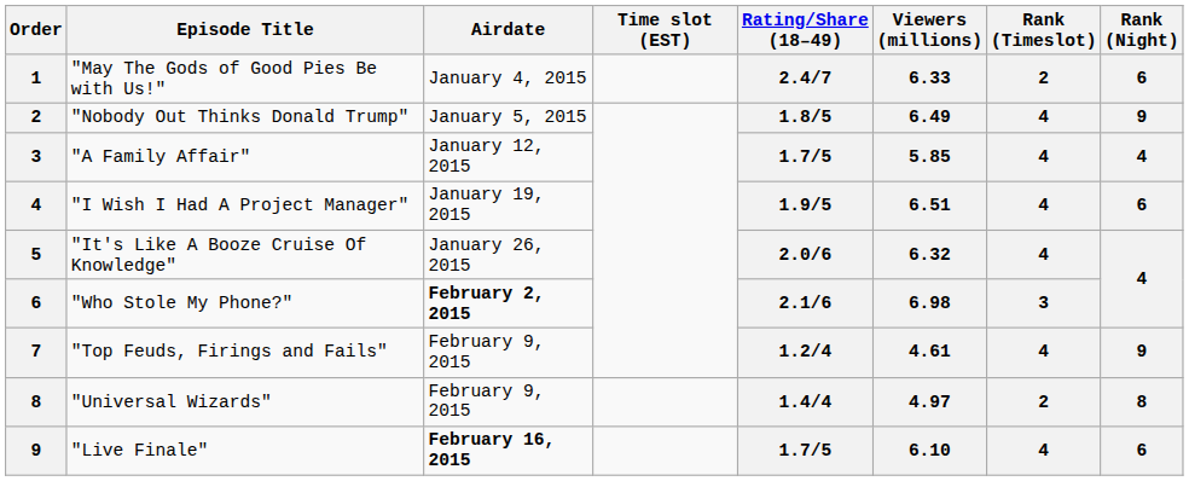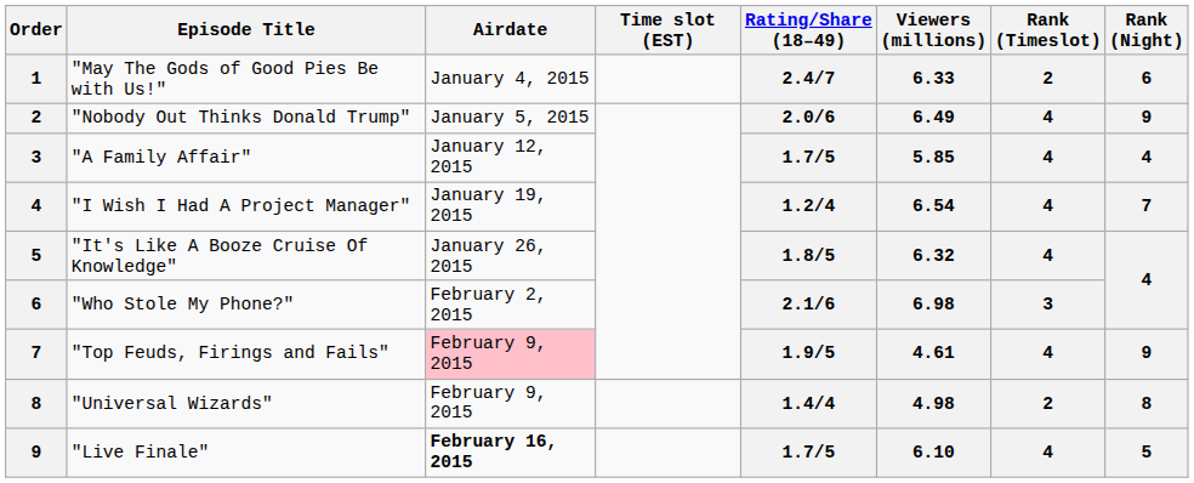 <table class="wikitable sortable">
 <tr>
 <th>Order</th>
 <th>Episode Title</th>
 <th>Airdate</th>
 <th>Time slot (EST)</th>
 <th><a href='#'>Rating/Share</a><br>(18–49)</th>
 <th>Viewers<br>(millions)</th>
 <th>Rank<br>(Timeslot)</th>
 <th>Rank<br>(Night)</th>
 </tr>
 <tr>
 <th>1</th>
 <td>"May The Gods of Good Pies Be with Us!"</td>
 <td>January 4, 2015</td>
 <td></td>
 <th>2.4/7</th>
 <th>6.33</th>
 <th>2</th>
 <th>6</th>
 </tr>
 <tr>
 <th>2</th>
 <td>"Nobody Out Thinks Donald Trump"</td>
 <td>January 5, 2015</td>
 <td rowspan="6"></td>
-<th>1.8/5</th>
+<th>2.0/6</th>
 <th>6.49</th>
 <th>4</th>
 <th>9</th>
 </tr>
 <tr>
 <th>3</th>
 <td>"A Family Affair"</td>
 <td>January 12, 2015</td>
 <th>1.7/5</th>
 <th>5.85</th>
 <th>4</th>
 <th>4</th>
 </tr>
 <tr>
 <th>4</th>
 <td>"I Wish I Had A Project Manager"</td>
 <td>January 19, 2015</td>
-<th>1.9/5</th>
-<th>6.51</th>
+<th>1.2/4</th>
+<th>6.54</th>
 <th>4</th>
-<th>6</th>
+<th>7</th>
 </tr>
 <tr>
 <th>5</th>
 <td>"It's Like A Booze Cruise Of Knowledge"</td>
 <td>January 26, 2015</td>
-<th>2.0/6</th>
+<th>1.8/5</th>
 <th>6.32</th>
 <th>4</th>
 <th rowspan="2">4</th>
 </tr>
 <tr>
 <th>6</th>
 <td>"Who Stole My Phone?"</td>
-<td><strong>February 2, 2015</strong></td>
+<td>February 2, 2015</td>
 <th>2.1/6</th>
 <th>6.98</th>
 <th>3</th>
 </tr>
 <tr>
 <th>7</th>
 <td>"Top Feuds, Firings and Fails"</td>
-<td>February 9, 2015</td>
-<th>1.2/4</th>
+<td style="background: pink;">February 9, 2015</td>
+<th>1.9/5</th>
 <th>4.61</th>
 <th>4</th>
 <th>9</th>
 </tr>
 <tr>
 <th>8</th>
 <td>"Universal Wizards"</td>
 <td>February 9, 2015</td>
 <td></td>
 <th>1.4/4</th>
-<th>4.97</th>
+<th>4.98</th>
 <th>2</th>
 <th>8</th>
 </tr>
 <tr>
 <th>9</th>
 <td>"Live Finale"</td>
 <td><strong>February 16, 2015</strong></td>
 <td></td>
 <th>1.7/5</th>
 <th>6.10</th>
 <th>4</th>
-<th>6</th>
+<th>5</th>
 </tr>
 </table>
